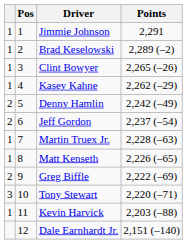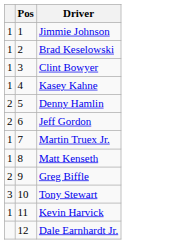 <table class="sortable wikitable " style="font-size: 95%;">
 <tr>
 <th></th>
 <th>Pos</th>
 <th>Driver</th>
-<th>Points</th>
 </tr>
 <tr>
 <td align="left"> 1</td>
 <td>1</td>
 <td><a href='#'>Jimmie Johnson</a></td>
-<td style="text-align:center;">2,291</td>
 </tr>
 <tr>
 <td align="left"> 1</td>
 <td>2</td>
 <td><a href='#'>Brad Keselowski</a></td>
-<td style="text-align:center;">2,289 (–2)</td>
 </tr>
 <tr>
 <td align="left"> 1</td>
 <td>3</td>
 <td><a href='#'>Clint Bowyer</a></td>
-<td style="text-align:center;">2,265 (–26)</td>
 </tr>
 <tr>
 <td align="left"> 1</td>
 <td>4</td>
 <td><a href='#'>Kasey Kahne</a></td>
-<td style="text-align:center;">2,262 (–29)</td>
 </tr>
 <tr>
 <td align="left"> 2</td>
 <td>5</td>
 <td><a href='#'>Denny Hamlin</a></td>
-<td style="text-align:center;">2,242 (–49)</td>
 </tr>
 <tr>
 <td align="left"> 2</td>
 <td>6</td>
 <td><a href='#'>Jeff Gordon</a></td>
-<td style="text-align:center;">2,237 (–54)</td>
 </tr>
 <tr>
 <td align="left"> 1</td>
 <td>7</td>
 <td><a href='#'>Martin Truex Jr.</a></td>
-<td style="text-align:center;">2,228 (–63)</td>
 </tr>
 <tr>
 <td align="left"> 1</td>
 <td>8</td>
 <td><a href='#'>Matt Kenseth</a></td>
-<td style="text-align:center;">2,226 (–65)</td>
 </tr>
 <tr>
 <td align="left"> 2</td>
 <td>9</td>
 <td><a href='#'>Greg Biffle</a></td>
-<td style="text-align:center;">2,222 (–69)</td>
 </tr>
 <tr>
 <td align="left"> 3</td>
 <td>10</td>
 <td><a href='#'>Tony Stewart</a></td>
-<td style="text-align:center;">2,220 (–71)</td>
 </tr>
 <tr>
 <td align="left"> 1</td>
 <td>11</td>
 <td><a href='#'>Kevin Harvick</a></td>
-<td style="text-align:center;">2,203 (–88)</td>
 </tr>
 <tr>
 <td align="left"></td>
 <td>12</td>
 <td><a href='#'>Dale Earnhardt Jr.</a></td>
-<td style="text-align:center;">2,151 (–140)</td>
 </tr>
 </table>
